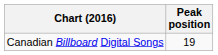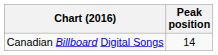 <table class="wikitable">
 <tr>
 <th>Chart (2016)</th>
 <th>Peak<br>position</th>
 </tr>
 <tr>
 <td align="left">Canadian <em><a href='#'>Billboard</a></em> <a href='#'>Digital Songs</a></td>
-<td align="center">19</td>
+<td align="center">14</td>
 </tr>
 </table>
